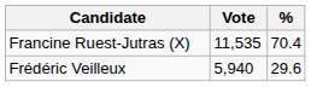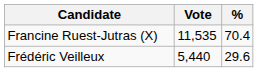 <table class="wikitable">
 <tr>
 <th bgcolor="#DDDDFF" width="200px">Candidate</th>
 <th bgcolor="#DDDDFF" width="50px">Vote</th>
 <th bgcolor="#DDDDFF" width="30px">%</th>
 </tr>
 <tr>
 <td>Francine Ruest-Jutras (X)</td>
 <td>11,535</td>
 <td>70.4</td>
 </tr>
 <tr>
 <td>Frédéric Veilleux</td>
-<td>5,940</td>
+<td>5,440</td>
 <td>29.6</td>
 </tr>
 </table>
